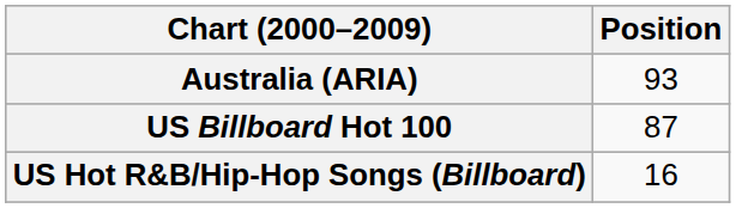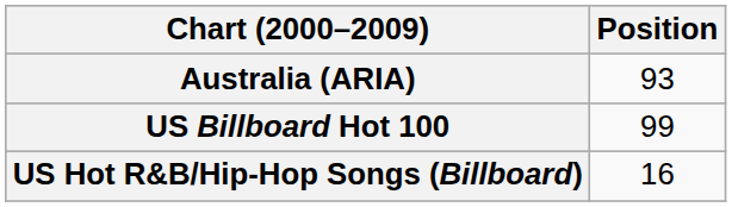 <table class="wikitable sortable plainrowheaders" style="text-align:center">
 <tr>
 <th scope="col">Chart (2000–2009)</th>
 <th scope="col">Position</th>
 </tr>
 <tr>
 <th scope="row">Australia (ARIA)</th>
 <td style="text-align:center;">93</td>
 </tr>
 <tr>
 <th scope="row">US <em>Billboard</em> Hot 100</th>
-<td style="text-align:center;">87</td>
+<td style="text-align:center;">99</td>
 </tr>
 <tr>
 <th scope="row">US Hot R&B/Hip-Hop Songs (<em>Billboard</em>)</th>
 <td style="text-align:center;">16</td>
 </tr>
 </table>
